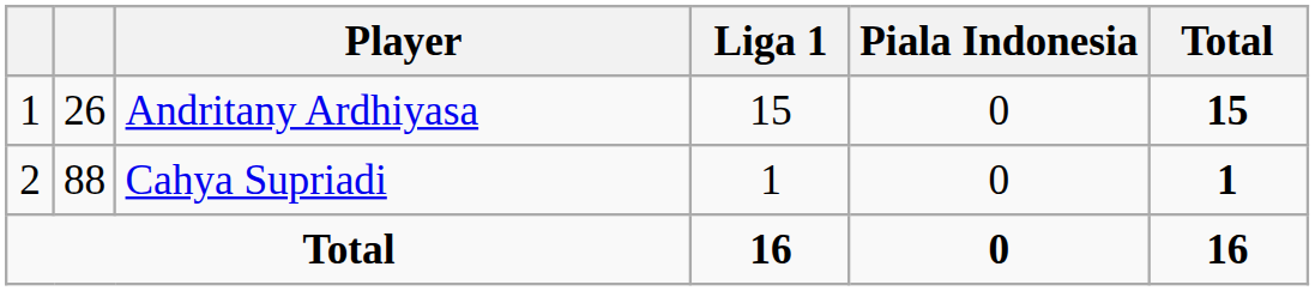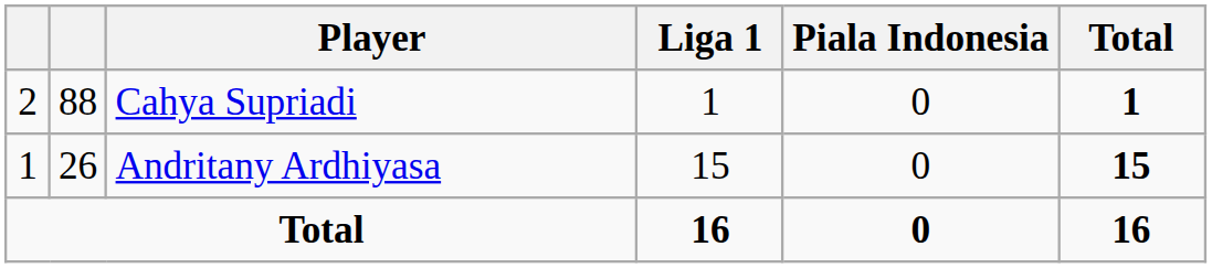 <table class="wikitable sortable" style="font-size: 95%; text-align: center;">
 <tr>
 <th width=10></th>
 <th width=10></th>
 <th width=200>Player</th>
 <th width=50>Liga 1</th>
 <th>Piala Indonesia</th>
 <th width=50>Total</th>
 </tr>
 <tr>
+<td>2</td>
+<td>88</td>
+<td align=left> <a href='#'>Cahya Supriadi</a></td>
+<td>1</td>
+<td>0</td>
+<td><strong>1</strong></td>
+</tr>
+<tr>
 <td>1</td>
 <td>26</td>
 <td align=left> <a href='#'>Andritany Ardhiyasa</a></td>
 <td>15</td>
 <td>0</td>
 <td><strong>15</strong></td>
-</tr>
-<tr>
-<td>2</td>
-<td>88</td>
-<td align=left> <a href='#'>Cahya Supriadi</a></td>
-<td>1</td>
-<td>0</td>
-<td><strong>1</strong></td>
 </tr>
 <tr class="sortbottom">
 <td colspan=3><strong>Total</strong></td>
 <td><strong>16</strong></td>
 <td><strong>0</strong></td>
 <td><strong>16</strong></td>
 </tr>
 </table>
